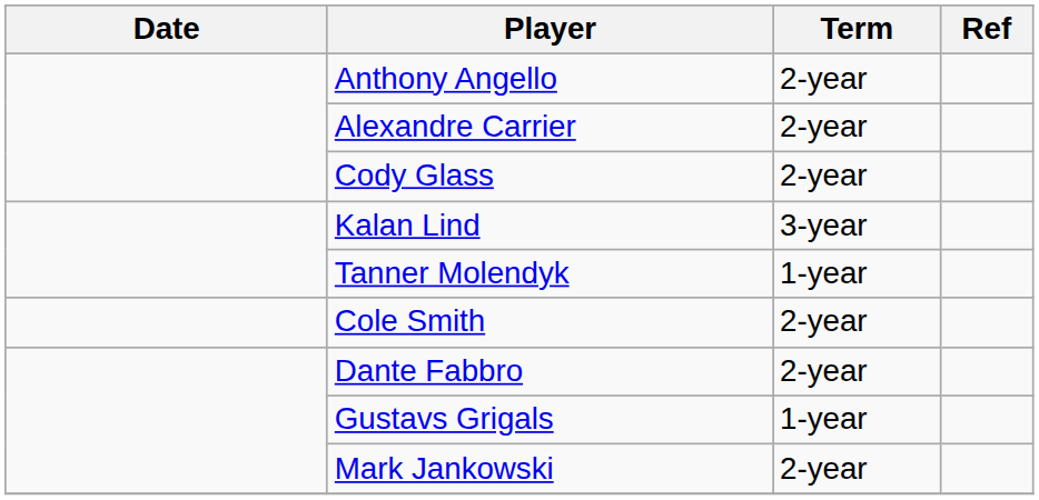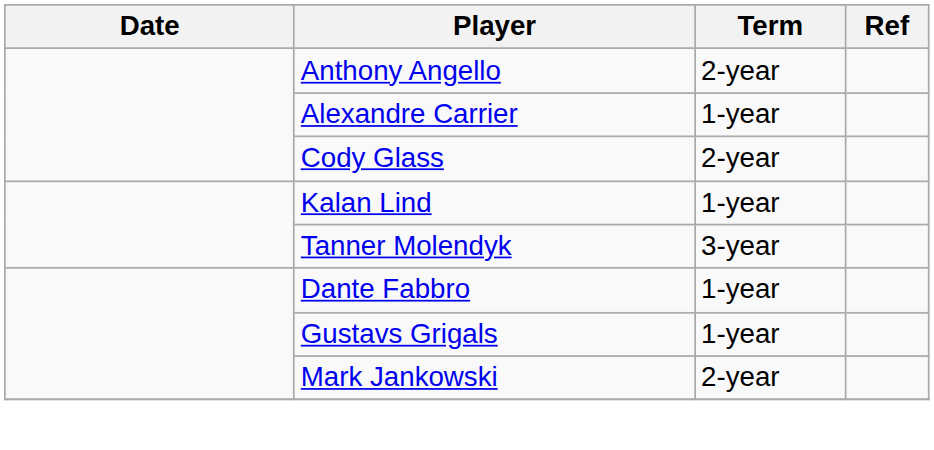 <table class="wikitable">
 <tr>
 <th style="width: 10em;">Date</th>
 <th style="width: 14em;">Player</th>
 <th style="width: 5em;">Term</th>
 <th style="width: 2.5em;">Ref</th>
 </tr>
 <tr>
 <td rowspan=3></td>
 <td><a href='#'>Anthony Angello</a></td>
 <td>2-year</td>
 <td></td>
 </tr>
 <tr>
 <td><a href='#'>Alexandre Carrier</a></td>
-<td>2-year</td>
+<td>1-year</td>
 <td></td>
 </tr>
 <tr>
 <td><a href='#'>Cody Glass</a></td>
 <td>2-year</td>
 <td></td>
 </tr>
 <tr>
 <td rowspan=2></td>
 <td><a href='#'>Kalan Lind</a></td>
-<td>3-year</td>
+<td>1-year</td>
 <td></td>
 </tr>
 <tr>
 <td><a href='#'>Tanner Molendyk</a></td>
-<td>1-year</td>
-<td></td>
-</tr>
-<tr>
-<td></td>
-<td><a href='#'>Cole Smith</a></td>
-<td>2-year</td>
+<td>3-year</td>
 <td></td>
 </tr>
 <tr>
 <td rowspan=3></td>
 <td><a href='#'>Dante Fabbro</a></td>
-<td>2-year</td>
+<td>1-year</td>
 <td></td>
 </tr>
 <tr>
 <td><a href='#'>Gustavs Grigals</a></td>
 <td>1-year</td>
 <td></td>
 </tr>
 <tr>
 <td><a href='#'>Mark Jankowski</a></td>
 <td>2-year</td>
 <td></td>
 </tr>
 <tr>
 </tr>
 </table>
